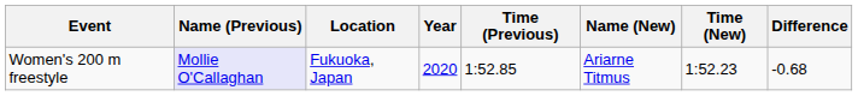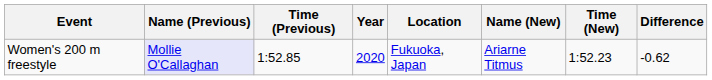 <table class="wikitable">
 <tr>
 <th>Event</th>
 <th>Name (Previous)</th>
+<th>Time (Previous)</th>
+<th>Year</th>
 <th>Location</th>
-<th>Year</th>
-<th>Time (Previous)</th>
 <th>Name (New)</th>
 <th>Time (New)</th>
 <th>Difference</th>
 </tr>
 <tr>
 <td>Women's 200 m freestyle</td>
 <td style="background: lavender;"> <a href='#'>Mollie O'Callaghan</a></td>
+<td>1:52.85</td>
+<td><a href='#'>2020</a></td>
 <td> <a href='#'>Fukuoka</a>, <a href='#'>Japan</a></td>
-<td><a href='#'>2020</a></td>
-<td>1:52.85</td>
 <td> <a href='#'>Ariarne Titmus</a></td>
 <td>1:52.23</td>
-<td>-0.68</td>
+<td>-0.62</td>
 </tr>
 </table>
